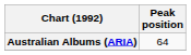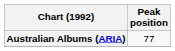 <table class="wikitable sortable plainrowheaders">
 <tr>
 <th scope="col">Chart (1992)</th>
 <th scope="col">Peak<br>position</th>
 </tr>
 <tr>
 <th scope="row">Australian Albums (<a href='#'>ARIA</a>)</th>
-<td style="text-align:center;">64</td>
+<td style="text-align:center;">77</td>
 </tr>
 <tr>
 </tr>
 <tr>
 </tr>
 <tr>
 </tr>
 <tr>
 </tr>
 <tr>
 </tr>
 <tr>
 </tr>
 <tr>
 </tr>
 </table>
